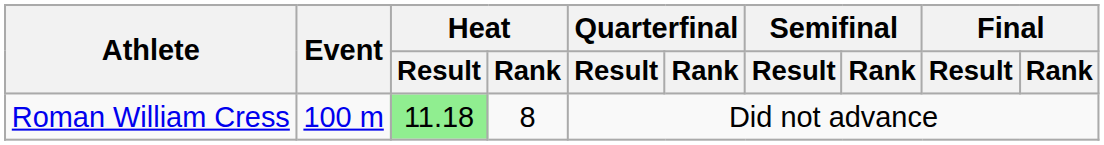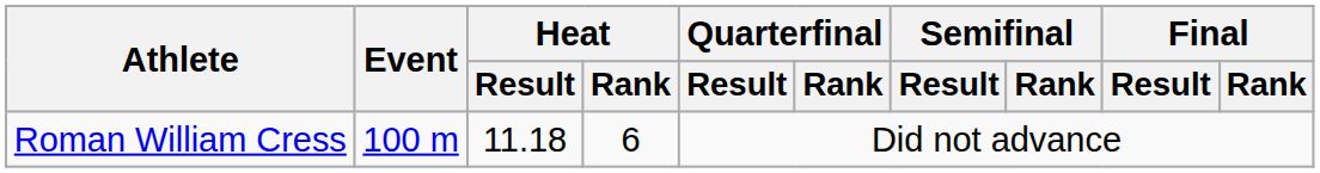 <table class="wikitable" style="font-size:90%">
 <tr>
 <th rowspan="2">Athlete</th>
 <th rowspan="2">Event</th>
 <th colspan="2">Heat</th>
 <th colspan="2">Quarterfinal</th>
 <th colspan="2">Semifinal</th>
 <th colspan="2">Final</th>
 </tr>
 <tr style="font-size:95%">
 <th>Result</th>
 <th>Rank</th>
 <th>Result</th>
 <th>Rank</th>
 <th>Result</th>
 <th>Rank</th>
 <th>Result</th>
 <th>Rank</th>
 </tr>
 <tr align=center>
 <td align=left><a href='#'>Roman William Cress</a></td>
 <td align=left><a href='#'>100 m</a></td>
-<td style="background: lightgreen;">11.18</td>
-<td>8</td>
+<td>11.18</td>
+<td>6</td>
 <td colspan=6>Did not advance</td>
 </tr>
 </table>
